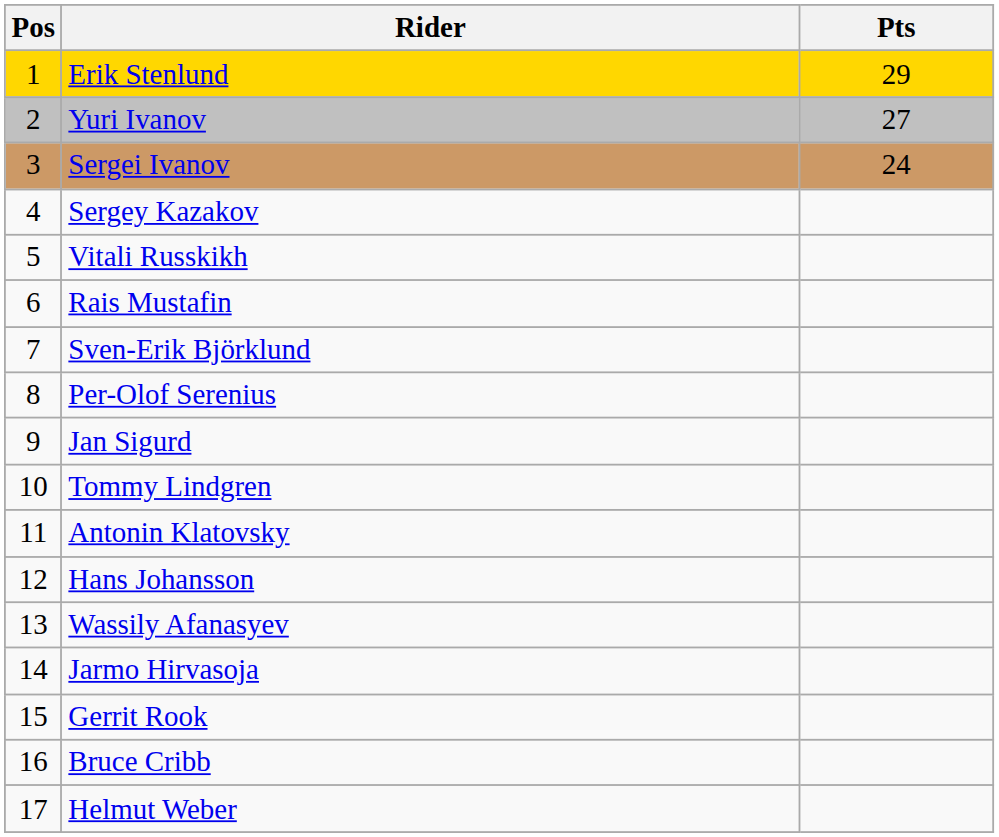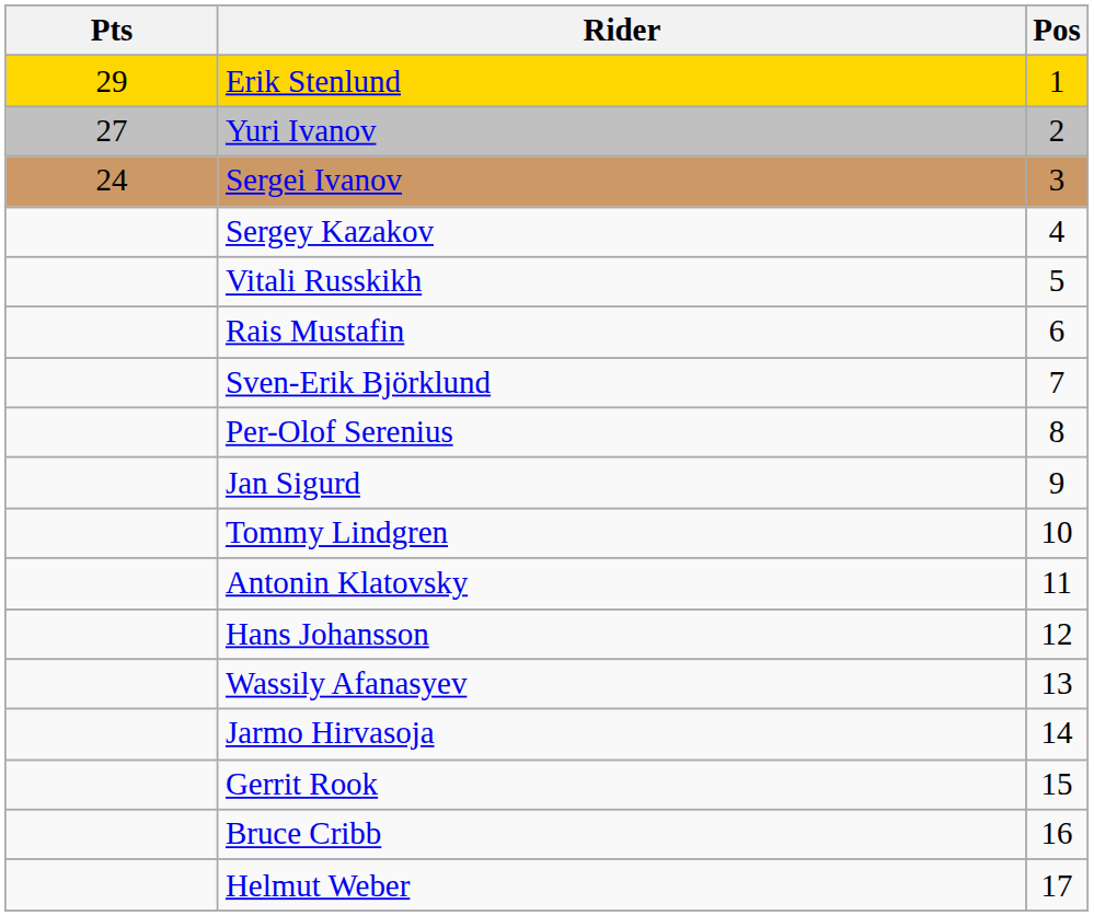 <table class="wikitable" style="font-size: 100%">
 <tr>
+<th width=100>Pts</th>
+<th width=400>Rider</th>
 <th width=20>Pos</th>
-<th width=400>Rider</th>
-<th width=100>Pts</th>
 </tr>
 <tr align=center style="background-color: gold;">
+<td>29</td>
+<td align="left"> <a href='#'>Erik Stenlund</a></td>
 <td>1</td>
-<td align="left"> <a href='#'>Erik Stenlund</a></td>
-<td>29</td>
 </tr>
 <tr align=center style="background-color: silver;">
+<td>27</td>
+<td align="left"> <a href='#'>Yuri Ivanov</a></td>
 <td>2</td>
-<td align="left"> <a href='#'>Yuri Ivanov</a></td>
-<td>27</td>
 </tr>
 <tr align=center style="background-color: #cc9966;">
+<td>24</td>
+<td align="left"> <a href='#'>Sergei Ivanov</a></td>
 <td>3</td>
-<td align="left"> <a href='#'>Sergei Ivanov</a></td>
-<td>24</td>
 </tr>
 <tr align=center>
+<td></td>
+<td align="left"> <a href='#'>Sergey Kazakov</a></td>
 <td>4</td>
-<td align="left"> <a href='#'>Sergey Kazakov</a></td>
-<td></td>
 </tr>
 <tr align=center>
+<td></td>
+<td align="left"> <a href='#'>Vitali Russkikh</a></td>
 <td>5</td>
-<td align="left"> <a href='#'>Vitali Russkikh</a></td>
-<td></td>
 </tr>
 <tr align=center>
+<td></td>
+<td align="left"> <a href='#'>Rais Mustafin</a></td>
 <td>6</td>
-<td align="left"> <a href='#'>Rais Mustafin</a></td>
-<td></td>
 </tr>
 <tr align=center>
+<td></td>
+<td align="left"> <a href='#'>Sven-Erik Björklund</a></td>
 <td>7</td>
-<td align="left"> <a href='#'>Sven-Erik Björklund</a></td>
-<td></td>
 </tr>
 <tr align=center>
+<td></td>
+<td align="left"> <a href='#'>Per-Olof Serenius</a></td>
 <td>8</td>
-<td align="left"> <a href='#'>Per-Olof Serenius</a></td>
-<td></td>
 </tr>
 <tr align=center>
+<td></td>
+<td align="left"> <a href='#'>Jan Sigurd</a></td>
 <td>9</td>
-<td align="left"> <a href='#'>Jan Sigurd</a></td>
-<td></td>
 </tr>
 <tr align=center>
+<td></td>
+<td align="left"> <a href='#'>Tommy Lindgren</a></td>
 <td>10</td>
-<td align="left"> <a href='#'>Tommy Lindgren</a></td>
-<td></td>
 </tr>
 <tr align=center>
+<td></td>
+<td align="left"> <a href='#'>Antonin Klatovsky</a></td>
 <td>11</td>
-<td align="left"> <a href='#'>Antonin Klatovsky</a></td>
-<td></td>
 </tr>
 <tr align=center>
+<td></td>
+<td align="left"> <a href='#'>Hans Johansson</a></td>
 <td>12</td>
-<td align="left"> <a href='#'>Hans Johansson</a></td>
-<td></td>
 </tr>
 <tr align=center>
+<td></td>
+<td align="left"> <a href='#'>Wassily Afanasyev</a></td>
 <td>13</td>
-<td align="left"> <a href='#'>Wassily Afanasyev</a></td>
-<td></td>
 </tr>
 <tr align=center>
+<td></td>
+<td align="left"> <a href='#'>Jarmo Hirvasoja</a></td>
 <td>14</td>
-<td align="left"> <a href='#'>Jarmo Hirvasoja</a></td>
-<td></td>
 </tr>
 <tr align=center>
+<td></td>
+<td align="left"> <a href='#'>Gerrit Rook</a></td>
 <td>15</td>
-<td align="left"> <a href='#'>Gerrit Rook</a></td>
-<td></td>
 </tr>
 <tr align=center>
+<td></td>
+<td align="left"> <a href='#'>Bruce Cribb</a></td>
 <td>16</td>
-<td align="left"> <a href='#'>Bruce Cribb</a></td>
-<td></td>
 </tr>
 <tr align=center>
+<td></td>
+<td align="left"> <a href='#'>Helmut Weber</a></td>
 <td>17</td>
-<td align="left"> <a href='#'>Helmut Weber</a></td>
-<td></td>
 </tr>
 </table>
